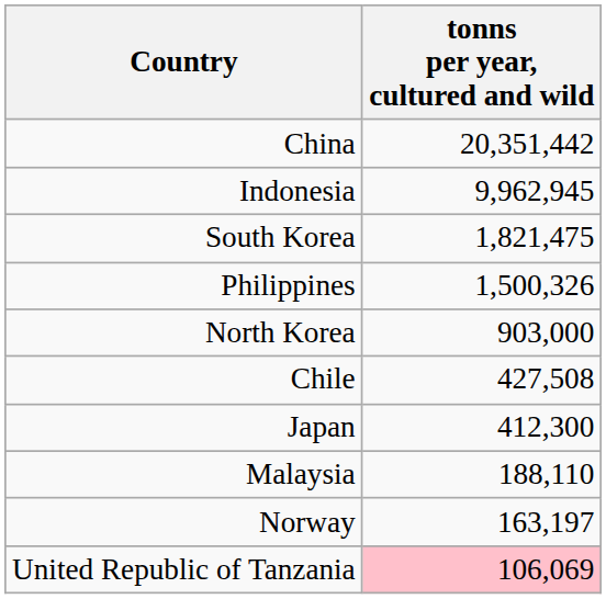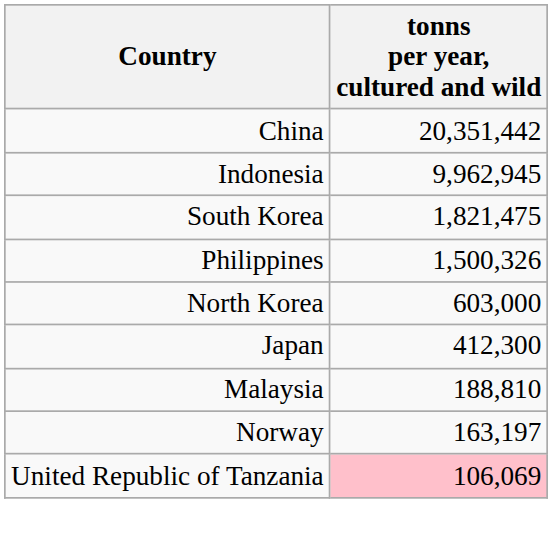 <table class="wikitable floatright" style="text-align:right;">
 <tr>
 <th>Country</th>
 <th>tonns<br> per year,<br>cultured and wild</th>
 </tr>
 <tr>
 <td>China</td>
 <td>20,351,442</td>
 </tr>
 <tr>
 <td>Indonesia</td>
 <td>9,962,945</td>
 </tr>
 <tr>
 <td>South Korea</td>
 <td>1,821,475</td>
 </tr>
 <tr>
 <td>Philippines</td>
 <td>1,500,326</td>
 </tr>
 <tr>
 <td>North Korea</td>
-<td>903,000</td>
-</tr>
-<tr>
-<td>Chile</td>
-<td>427,508</td>
+<td>603,000</td>
 </tr>
 <tr>
 <td>Japan</td>
 <td>412,300</td>
 </tr>
 <tr>
 <td>Malaysia</td>
-<td>188,110</td>
+<td>188,810</td>
 </tr>
 <tr>
 <td>Norway</td>
 <td>163,197</td>
 </tr>
 <tr>
 <td>United Republic of Tanzania</td>
 <td style="background: pink;">106,069</td>
 </tr>
 </table>
